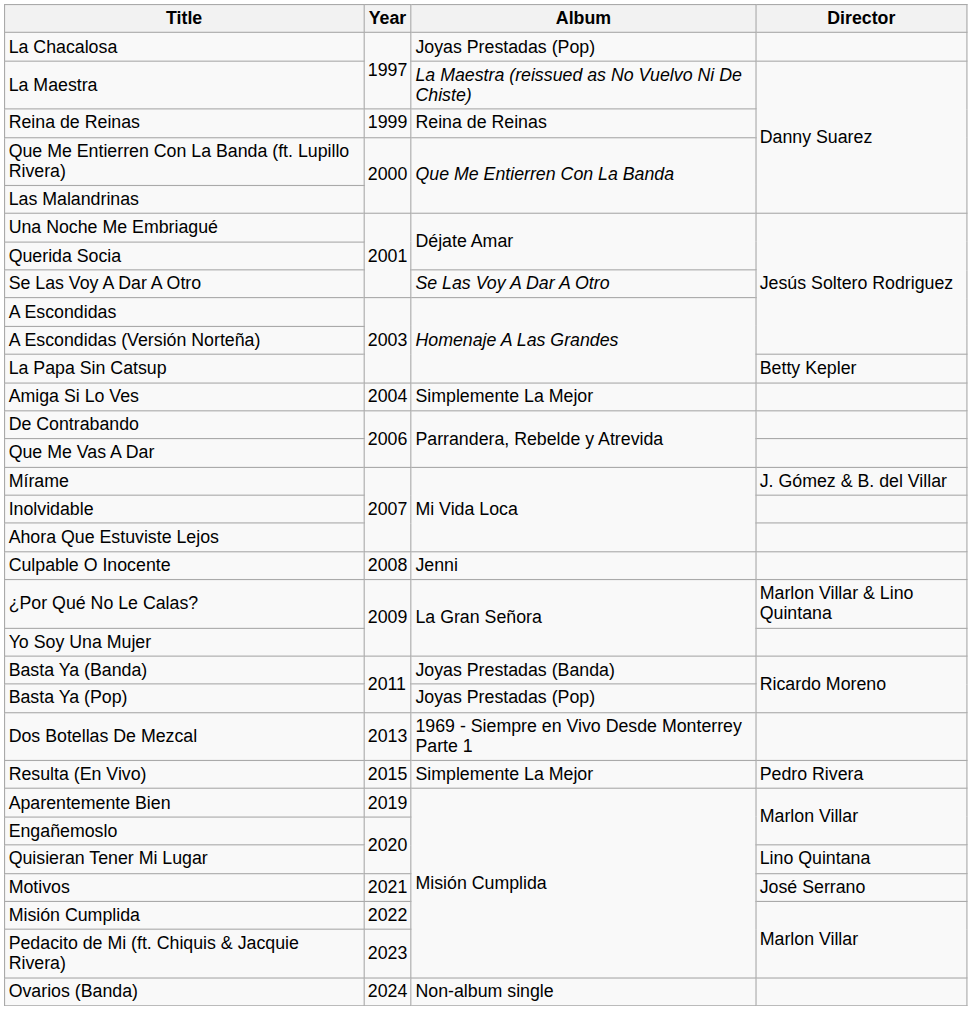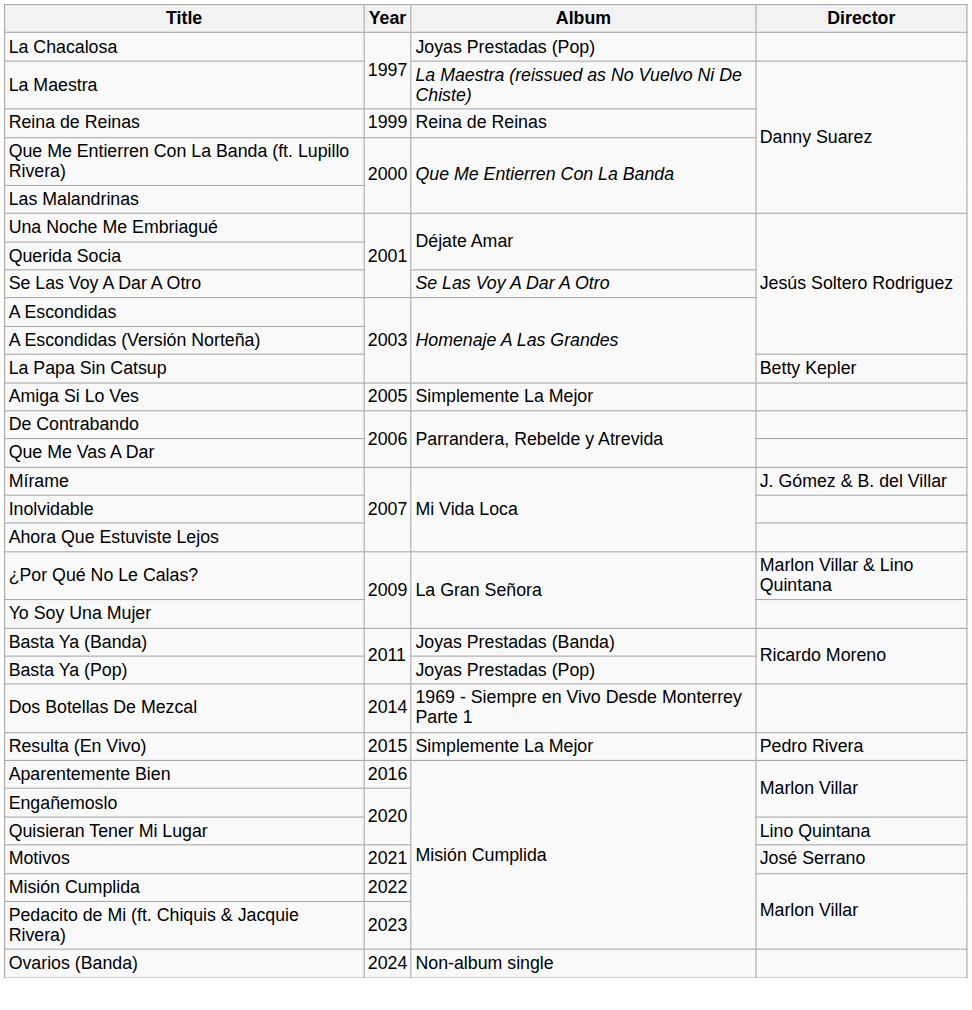 <table class="wikitable">
 <tr>
 <th>Title</th>
 <th>Year</th>
 <th>Album</th>
 <th>Director</th>
 </tr>
 <tr>
 <td>La Chacalosa</td>
 <td rowspan="2">1997</td>
 <td>Joyas Prestadas (Pop)</td>
 <td></td>
 </tr>
 <tr>
 <td>La Maestra</td>
 <td><em>La Maestra (reissued as No Vuelvo Ni De Chiste)</em></td>
 <td rowspan="4">Danny Suarez</td>
 </tr>
 <tr>
 <td>Reina de Reinas</td>
 <td>1999</td>
 <td>Reina de Reinas</td>
 </tr>
 <tr>
 <td>Que Me Entierren Con La Banda (ft. Lupillo Rivera)</td>
 <td rowspan="2">2000</td>
 <td rowspan="2"><em>Que Me Entierren Con La Banda</em></td>
 </tr>
 <tr>
 <td>Las Malandrinas</td>
 </tr>
 <tr>
 <td>Una Noche Me Embriagué</td>
 <td rowspan="3">2001</td>
 <td rowspan="2">Déjate Amar</td>
 <td rowspan="5">Jesús Soltero Rodriguez</td>
 </tr>
 <tr>
 <td>Querida Socia</td>
 </tr>
 <tr>
 <td>Se Las Voy A Dar A Otro</td>
 <td><em>Se Las Voy A Dar A Otro</em></td>
 </tr>
 <tr>
 <td>A Escondidas</td>
 <td rowspan="3">2003</td>
 <td rowspan="3"><em>Homenaje A Las Grandes</em></td>
 </tr>
 <tr>
 <td>A Escondidas (Versión Norteña)</td>
 </tr>
 <tr>
 <td>La Papa Sin Catsup</td>
 <td>Betty Kepler</td>
 </tr>
 <tr>
 <td>Amiga Si Lo Ves</td>
-<td>2004</td>
+<td>2005</td>
 <td>Simplemente La Mejor</td>
 <td></td>
 </tr>
 <tr>
 <td>De Contrabando</td>
 <td rowspan="2">2006</td>
 <td rowspan="2">Parrandera, Rebelde y Atrevida</td>
 <td></td>
 </tr>
 <tr>
 <td>Que Me Vas A Dar</td>
 <td></td>
 </tr>
 <tr>
 <td>Mírame</td>
 <td rowspan="3">2007</td>
 <td rowspan="3">Mi Vida Loca</td>
 <td>J. Gómez & B. del Villar</td>
 </tr>
 <tr>
 <td>Inolvidable</td>
 <td></td>
 </tr>
 <tr>
 <td>Ahora Que Estuviste Lejos</td>
 <td></td>
 </tr>
 <tr>
-<td>Culpable O Inocente</td>
-<td>2008</td>
-<td>Jenni</td>
-<td></td>
-</tr>
-<tr>
 <td>¿Por Qué No Le Calas?</td>
 <td rowspan="2">2009</td>
 <td rowspan="2">La Gran Señora</td>
 <td>Marlon Villar & Lino Quintana</td>
 </tr>
 <tr>
 <td>Yo Soy Una Mujer</td>
 <td></td>
 </tr>
 <tr>
 <td>Basta Ya (Banda)</td>
 <td rowspan="2">2011</td>
 <td>Joyas Prestadas (Banda)</td>
 <td rowspan="2">Ricardo Moreno</td>
 </tr>
 <tr>
 <td>Basta Ya (Pop)</td>
 <td>Joyas Prestadas (Pop)</td>
 </tr>
 <tr>
 <td>Dos Botellas De Mezcal</td>
-<td>2013</td>
+<td>2014</td>
 <td>1969 - Siempre en Vivo Desde Monterrey Parte 1</td>
 <td></td>
 </tr>
 <tr>
 <td>Resulta (En Vivo)</td>
 <td>2015</td>
 <td>Simplemente La Mejor</td>
 <td>Pedro Rivera</td>
 </tr>
 <tr>
 <td>Aparentemente Bien</td>
-<td>2019</td>
+<td>2016</td>
 <td rowspan="6">Misión Cumplida</td>
 <td rowspan="2">Marlon Villar</td>
 </tr>
 <tr>
 <td>Engañemoslo</td>
 <td rowspan="2">2020</td>
 </tr>
 <tr>
 <td>Quisieran Tener Mi Lugar</td>
 <td>Lino Quintana</td>
 </tr>
 <tr>
 <td>Motivos</td>
 <td>2021</td>
 <td>José Serrano</td>
 </tr>
 <tr>
 <td>Misión Cumplida</td>
 <td>2022</td>
 <td rowspan="2">Marlon Villar</td>
 </tr>
 <tr>
 <td>Pedacito de Mi (ft. Chiquis & Jacquie Rivera)</td>
 <td>2023</td>
 </tr>
 <tr>
 <td>Ovarios (Banda)</td>
 <td>2024</td>
 <td>Non-album single</td>
 <td></td>
 </tr>
 </table>
